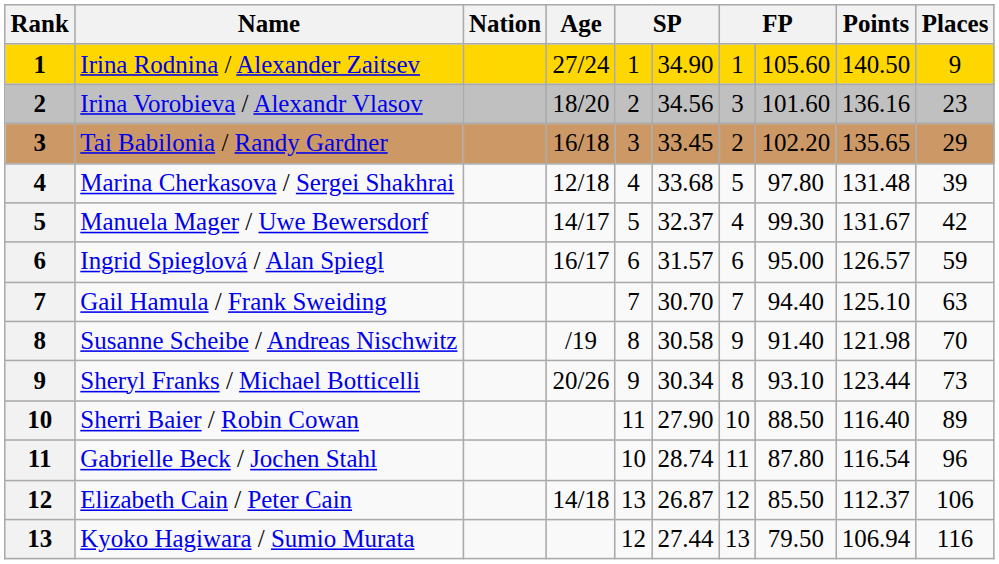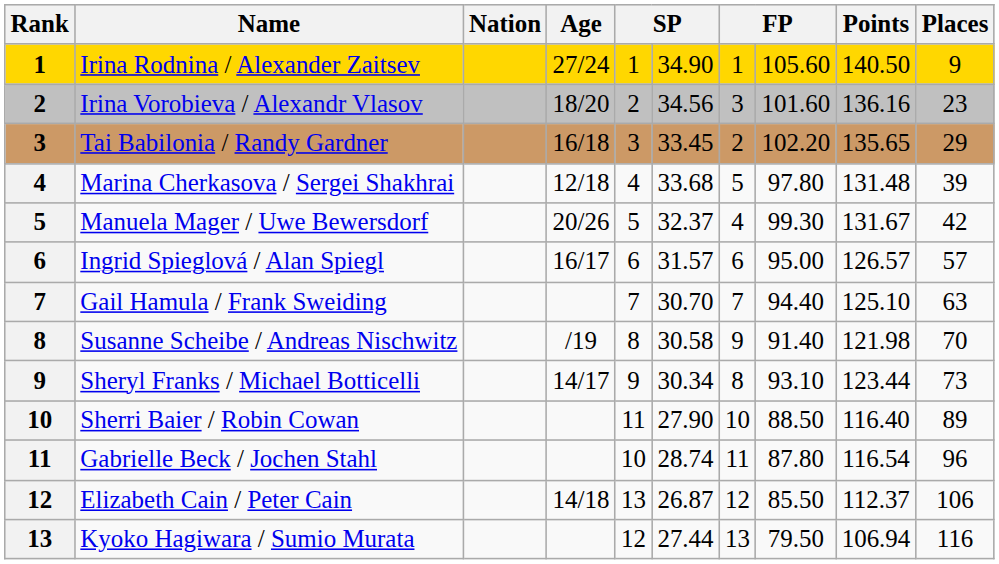 <table class="wikitable">
 <tr>
 <th>Rank</th>
 <th>Name</th>
 <th>Nation</th>
 <th>Age</th>
 <th colspan=2>SP</th>
 <th colspan=2>FP</th>
 <th>Points</th>
 <th>Places</th>
 </tr>
 <tr bgcolor=gold>
 <td align=center><strong>1</strong></td>
 <td><a href='#'>Irina Rodnina</a> / <a href='#'>Alexander Zaitsev</a></td>
 <td></td>
 <td align=center>27/24</td>
 <td align=center>1</td>
 <td align=center>34.90</td>
 <td align=center>1</td>
 <td align=center>105.60</td>
 <td align=center>140.50</td>
 <td align=center>9</td>
 </tr>
 <tr bgcolor=silver>
 <td align=center><strong>2</strong></td>
 <td><a href='#'>Irina Vorobieva</a> / <a href='#'>Alexandr Vlasov</a></td>
 <td></td>
 <td align=center>18/20</td>
 <td align=center>2</td>
 <td align=center>34.56</td>
 <td align=center>3</td>
 <td align=center>101.60</td>
 <td align=center>136.16</td>
 <td align=center>23</td>
 </tr>
 <tr bgcolor=cc9966>
 <td align=center><strong>3</strong></td>
 <td><a href='#'>Tai Babilonia</a> / <a href='#'>Randy Gardner</a></td>
 <td></td>
 <td align=center>16/18</td>
 <td align=center>3</td>
 <td align=center>33.45</td>
 <td align=center>2</td>
 <td align=center>102.20</td>
 <td align=center>135.65</td>
 <td align=center>29</td>
 </tr>
 <tr>
 <th>4</th>
 <td><a href='#'>Marina Cherkasova</a> / <a href='#'>Sergei Shakhrai</a></td>
 <td></td>
 <td align=center>12/18</td>
 <td align=center>4</td>
 <td align=center>33.68</td>
 <td align=center>5</td>
 <td align=center>97.80</td>
 <td align=center>131.48</td>
 <td align=center>39</td>
 </tr>
 <tr>
 <th>5</th>
 <td><a href='#'>Manuela Mager</a> / <a href='#'>Uwe Bewersdorf</a></td>
 <td></td>
-<td align=center>14/17</td>
+<td align=center>20/26</td>
 <td align=center>5</td>
 <td align=center>32.37</td>
 <td align=center>4</td>
 <td align=center>99.30</td>
 <td align=center>131.67</td>
 <td align=center>42</td>
 </tr>
 <tr>
 <th>6</th>
 <td><a href='#'>Ingrid Spieglová</a> / <a href='#'>Alan Spiegl</a></td>
 <td></td>
 <td align=center>16/17</td>
 <td align=center>6</td>
 <td align=center>31.57</td>
 <td align=center>6</td>
 <td align=center>95.00</td>
 <td align=center>126.57</td>
-<td align=center>59</td>
+<td align=center>57</td>
 </tr>
 <tr>
 <th>7</th>
 <td><a href='#'>Gail Hamula</a> / <a href='#'>Frank Sweiding</a></td>
 <td></td>
 <td align=center></td>
 <td align=center>7</td>
 <td align=center>30.70</td>
 <td align=center>7</td>
 <td align=center>94.40</td>
 <td align=center>125.10</td>
 <td align=center>63</td>
 </tr>
 <tr>
 <th>8</th>
 <td><a href='#'>Susanne Scheibe</a> / <a href='#'>Andreas Nischwitz</a></td>
 <td></td>
 <td align=center>/19</td>
 <td align=center>8</td>
 <td align=center>30.58</td>
 <td align=center>9</td>
 <td align=center>91.40</td>
 <td align=center>121.98</td>
 <td align=center>70</td>
 </tr>
 <tr>
 <th>9</th>
 <td><a href='#'>Sheryl Franks</a> / <a href='#'>Michael Botticelli</a></td>
 <td></td>
-<td align=center>20/26</td>
+<td align=center>14/17</td>
 <td align=center>9</td>
 <td align=center>30.34</td>
 <td align=center>8</td>
 <td align=center>93.10</td>
 <td align=center>123.44</td>
 <td align=center>73</td>
 </tr>
 <tr>
 <th>10</th>
 <td><a href='#'>Sherri Baier</a> / <a href='#'>Robin Cowan</a></td>
 <td></td>
 <td align=center></td>
 <td align=center>11</td>
 <td align=center>27.90</td>
 <td align=center>10</td>
 <td align=center>88.50</td>
 <td align=center>116.40</td>
 <td align=center>89</td>
 </tr>
 <tr>
 <th>11</th>
 <td><a href='#'>Gabrielle Beck</a> / <a href='#'>Jochen Stahl</a></td>
 <td></td>
 <td align=center></td>
 <td align=center>10</td>
 <td align=center>28.74</td>
 <td align=center>11</td>
 <td align=center>87.80</td>
 <td align=center>116.54</td>
 <td align=center>96</td>
 </tr>
 <tr>
 <th>12</th>
 <td><a href='#'>Elizabeth Cain</a> / <a href='#'>Peter Cain</a></td>
 <td></td>
 <td align=center>14/18</td>
 <td align=center>13</td>
 <td align=center>26.87</td>
 <td align=center>12</td>
 <td align=center>85.50</td>
 <td align=center>112.37</td>
 <td align=center>106</td>
 </tr>
 <tr>
 <th>13</th>
 <td><a href='#'>Kyoko Hagiwara</a> / <a href='#'>Sumio Murata</a></td>
 <td></td>
 <td align=center></td>
 <td align=center>12</td>
 <td align=center>27.44</td>
 <td align=center>13</td>
 <td align=center>79.50</td>
 <td align=center>106.94</td>
 <td align=center>116</td>
 </tr>
 </table>
